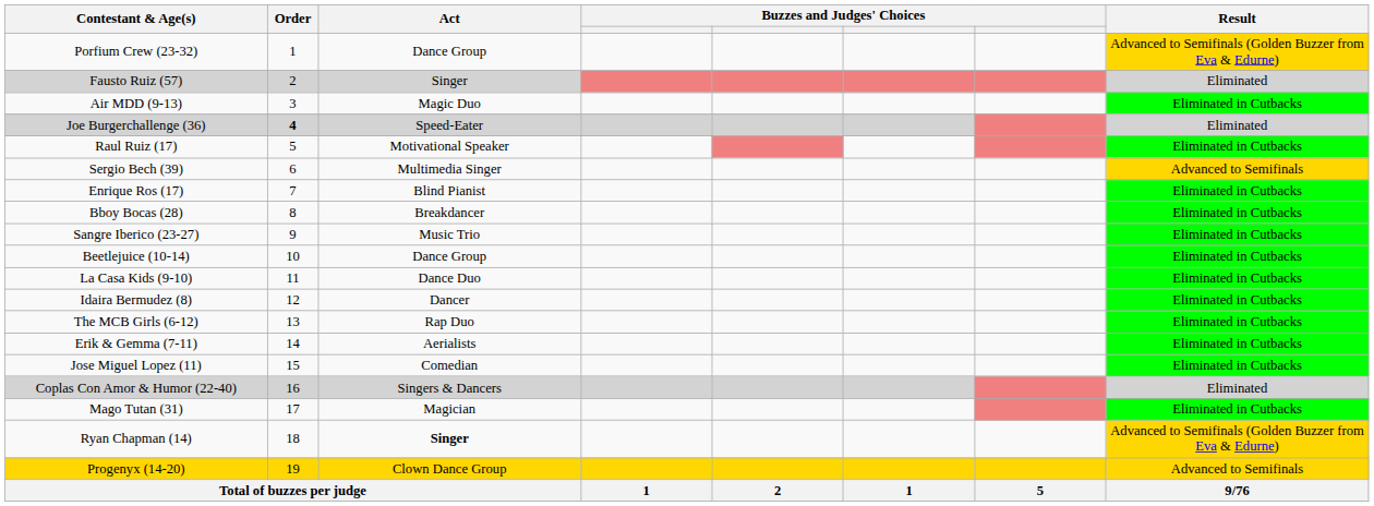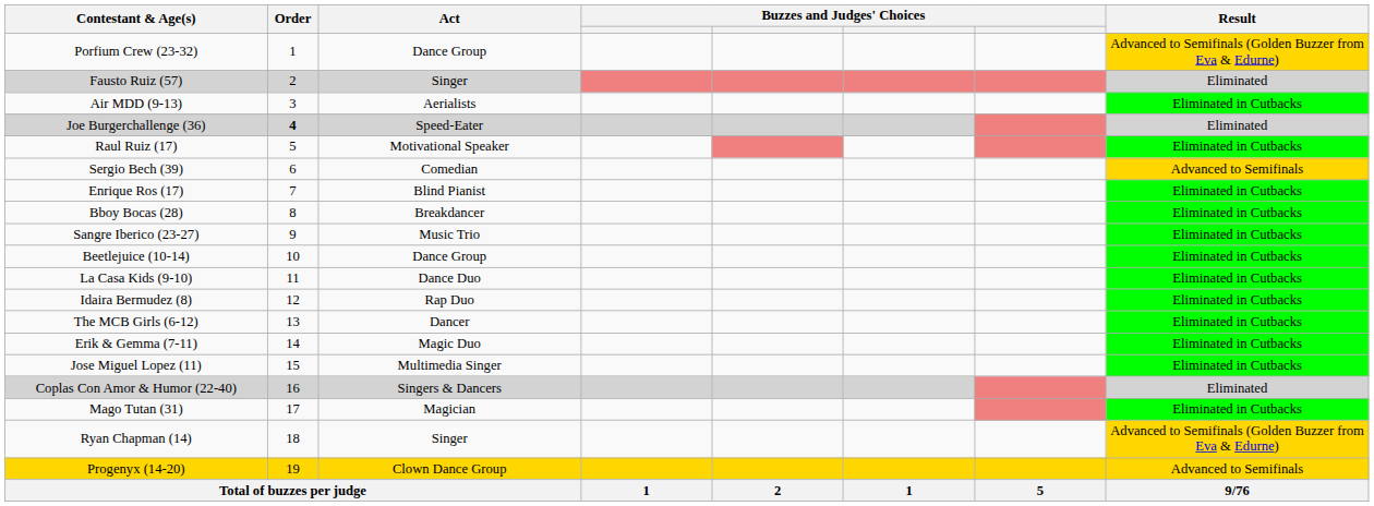 <table class="wikitable sortable" style="width:100%; text-align:center;">
 <tr>
 <th scope="col" rowspan="2"  style="width:15%;">Contestant & Age(s)</th>
 <th scope="col" rowspan="2"  data-sort-type="number" style="width:2%;">Order</th>
 <th scope="col" rowspan="2" class="unsortable"  style="width:15%;">Act</th>
 <th scope="col" colspan="4" class="unsortable" style="width:30%;">Buzzes and Judges' Choices</th>
 <th scope="col" rowspan="2" style="width:15%;">Result</th>
 </tr>
 <tr>
 <th width="100"></th>
 <th width="100"></th>
 <th width="100"></th>
 <th width="100"></th>
 </tr>
 <tr>
 <td>Porfium Crew (23-32)</td>
 <td>1</td>
 <td>Dance Group</td>
 <td></td>
 <td></td>
 <td></td>
 <td></td>
 <td style="background:gold">Advanced to Semifinals (Golden Buzzer from <a href='#'>Eva</a> & <a href='#'>Edurne</a>)</td>
 </tr>
 <tr bgcolor=lightgrey>
 <td>Fausto Ruiz (57)</td>
 <td>2</td>
 <td>Singer</td>
 <td style="background:#F08080"></td>
 <td style="background:#F08080"></td>
 <td style="background:#F08080"></td>
 <td style="background:#F08080"></td>
 <td style="background:">Eliminated</td>
 </tr>
 <tr>
 <td>Air MDD (9-13)</td>
 <td>3</td>
-<td>Magic Duo</td>
+<td>Aerialists</td>
 <td></td>
 <td></td>
 <td></td>
 <td></td>
 <td style="background:lime">Eliminated in Cutbacks</td>
 </tr>
 <tr bgcolor=lightgrey>
 <td>Joe Burgerchallenge (36)</td>
 <td><strong>4</strong></td>
 <td>Speed-Eater</td>
 <td></td>
 <td></td>
 <td></td>
 <td style="background:#F08080"></td>
 <td style="background:">Eliminated</td>
 </tr>
 <tr>
 <td>Raul Ruiz (17)</td>
 <td>5</td>
 <td>Motivational Speaker</td>
 <td></td>
 <td style="background:#F08080"></td>
 <td></td>
 <td style="background:#F08080"></td>
 <td style="background:lime">Eliminated in Cutbacks</td>
 </tr>
 <tr>
 <td>Sergio Bech (39)</td>
 <td>6</td>
-<td>Multimedia Singer</td>
+<td>Comedian</td>
 <td></td>
 <td></td>
 <td></td>
 <td></td>
 <td style="background:gold">Advanced to Semifinals</td>
 </tr>
 <tr>
 <td>Enrique Ros (17)</td>
 <td>7</td>
 <td>Blind Pianist</td>
 <td></td>
 <td></td>
 <td></td>
 <td></td>
 <td style="background:lime">Eliminated in Cutbacks</td>
 </tr>
 <tr>
 <td>Bboy Bocas (28)</td>
 <td>8</td>
 <td>Breakdancer</td>
 <td></td>
 <td></td>
 <td></td>
 <td></td>
 <td style="background:lime">Eliminated in Cutbacks</td>
 </tr>
 <tr>
 <td>Sangre Iberico (23-27)</td>
 <td>9</td>
 <td>Music Trio</td>
 <td></td>
 <td></td>
 <td></td>
 <td></td>
 <td style="background:lime">Eliminated in Cutbacks</td>
 </tr>
 <tr>
 <td>Beetlejuice (10-14)</td>
 <td>10</td>
 <td>Dance Group</td>
 <td></td>
 <td></td>
 <td></td>
 <td></td>
 <td style="background:lime">Eliminated in Cutbacks</td>
 </tr>
 <tr>
 <td>La Casa Kids (9-10)</td>
 <td>11</td>
 <td>Dance Duo</td>
 <td></td>
 <td></td>
 <td></td>
 <td></td>
 <td style="background:lime">Eliminated in Cutbacks</td>
 </tr>
 <tr>
 <td>Idaira Bermudez (8)</td>
 <td>12</td>
-<td>Dancer</td>
+<td>Rap Duo</td>
 <td></td>
 <td></td>
 <td></td>
 <td></td>
 <td style="background:lime">Eliminated in Cutbacks</td>
 </tr>
 <tr>
 <td>The MCB Girls (6-12)</td>
 <td>13</td>
-<td>Rap Duo</td>
+<td>Dancer</td>
 <td></td>
 <td></td>
 <td></td>
 <td></td>
 <td style="background:lime">Eliminated in Cutbacks</td>
 </tr>
 <tr>
 <td>Erik & Gemma (7-11)</td>
 <td>14</td>
-<td>Aerialists</td>
+<td>Magic Duo</td>
 <td></td>
 <td></td>
 <td></td>
 <td></td>
 <td style="background:lime">Eliminated in Cutbacks</td>
 </tr>
 <tr>
 <td>Jose Miguel Lopez (11)</td>
 <td>15</td>
-<td>Comedian</td>
+<td>Multimedia Singer</td>
 <td></td>
 <td></td>
 <td></td>
 <td></td>
 <td style="background:lime">Eliminated in Cutbacks</td>
 </tr>
 <tr bgcolor=lightgrey>
 <td>Coplas Con Amor & Humor (22-40)</td>
 <td>16</td>
 <td>Singers & Dancers</td>
 <td></td>
 <td></td>
 <td></td>
 <td style="background:#F08080"></td>
 <td style="background:">Eliminated</td>
 </tr>
 <tr>
 <td>Mago Tutan (31)</td>
 <td>17</td>
 <td>Magician</td>
 <td></td>
 <td></td>
 <td></td>
 <td style="background:#F08080"></td>
 <td style="background:lime">Eliminated in Cutbacks</td>
 </tr>
 <tr>
 <td>Ryan Chapman (14)</td>
 <td>18</td>
-<td><strong>Singer</strong></td>
+<td>Singer</td>
 <td></td>
 <td></td>
 <td></td>
 <td></td>
 <td style="background:gold">Advanced to Semifinals (Golden Buzzer from <a href='#'>Eva</a> & <a href='#'>Edurne</a>)</td>
 </tr>
 <tr bgcolor=gold>
 <td>Progenyx (14-20) </td>
 <td>19</td>
 <td>Clown Dance Group</td>
 <td></td>
 <td></td>
 <td></td>
 <td></td>
 <td style="background:gold">Advanced to Semifinals</td>
 </tr>
 <tr>
 <th colspan="3">Total of buzzes per judge</th>
 <th>1</th>
 <th>2</th>
 <th>1</th>
 <th>5</th>
 <th>9/76</th>
 </tr>
 </table>
